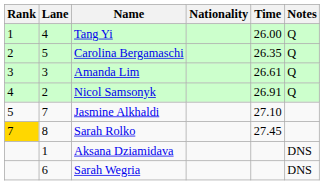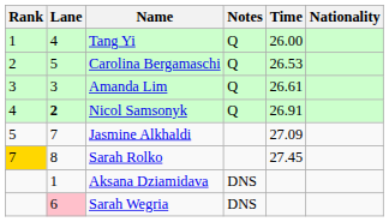 <table class="wikitable">
 <tr>
 <th>Rank</th>
 <th>Lane</th>
 <th>Name</th>
+<th>Notes</th>
+<th>Time</th>
 <th>Nationality</th>
-<th>Time</th>
-<th>Notes</th>
 </tr>
 <tr bgcolor=ccffcc>
 <td>1</td>
 <td>4</td>
 <td><a href='#'>Tang Yi</a></td>
+<td>Q</td>
+<td>26.00</td>
 <td></td>
-<td>26.00</td>
-<td>Q</td>
 </tr>
 <tr bgcolor=ccffcc>
 <td>2</td>
 <td>5</td>
 <td><a href='#'>Carolina Bergamaschi</a></td>
+<td>Q</td>
+<td>26.53</td>
 <td></td>
-<td>26.35</td>
-<td>Q</td>
 </tr>
 <tr bgcolor=ccffcc>
 <td>3</td>
 <td>3</td>
 <td><a href='#'>Amanda Lim</a></td>
+<td>Q</td>
+<td>26.61</td>
 <td></td>
-<td>26.61</td>
-<td>Q</td>
 </tr>
 <tr bgcolor=ccffcc>
 <td>4</td>
-<td>2</td>
+<td><strong>2</strong></td>
 <td><a href='#'>Nicol Samsonyk</a></td>
+<td>Q</td>
+<td>26.91</td>
 <td></td>
-<td>26.91</td>
-<td>Q</td>
 </tr>
 <tr>
 <td>5</td>
 <td>7</td>
 <td><a href='#'>Jasmine Alkhaldi</a></td>
 <td></td>
-<td>27.10</td>
+<td>27.09</td>
 <td></td>
 </tr>
 <tr>
 <td style="background: gold;">7</td>
 <td>8</td>
 <td><a href='#'>Sarah Rolko</a></td>
 <td></td>
 <td>27.45</td>
 <td></td>
 </tr>
 <tr>
 <td></td>
 <td>1</td>
 <td><a href='#'>Aksana Dziamidava</a></td>
+<td>DNS</td>
 <td></td>
 <td></td>
-<td>DNS</td>
 </tr>
 <tr>
 <td></td>
-<td>6</td>
+<td style="background: pink;">6</td>
 <td><a href='#'>Sarah Wegria</a></td>
+<td>DNS</td>
 <td></td>
 <td></td>
-<td>DNS</td>
 </tr>
 </table>
